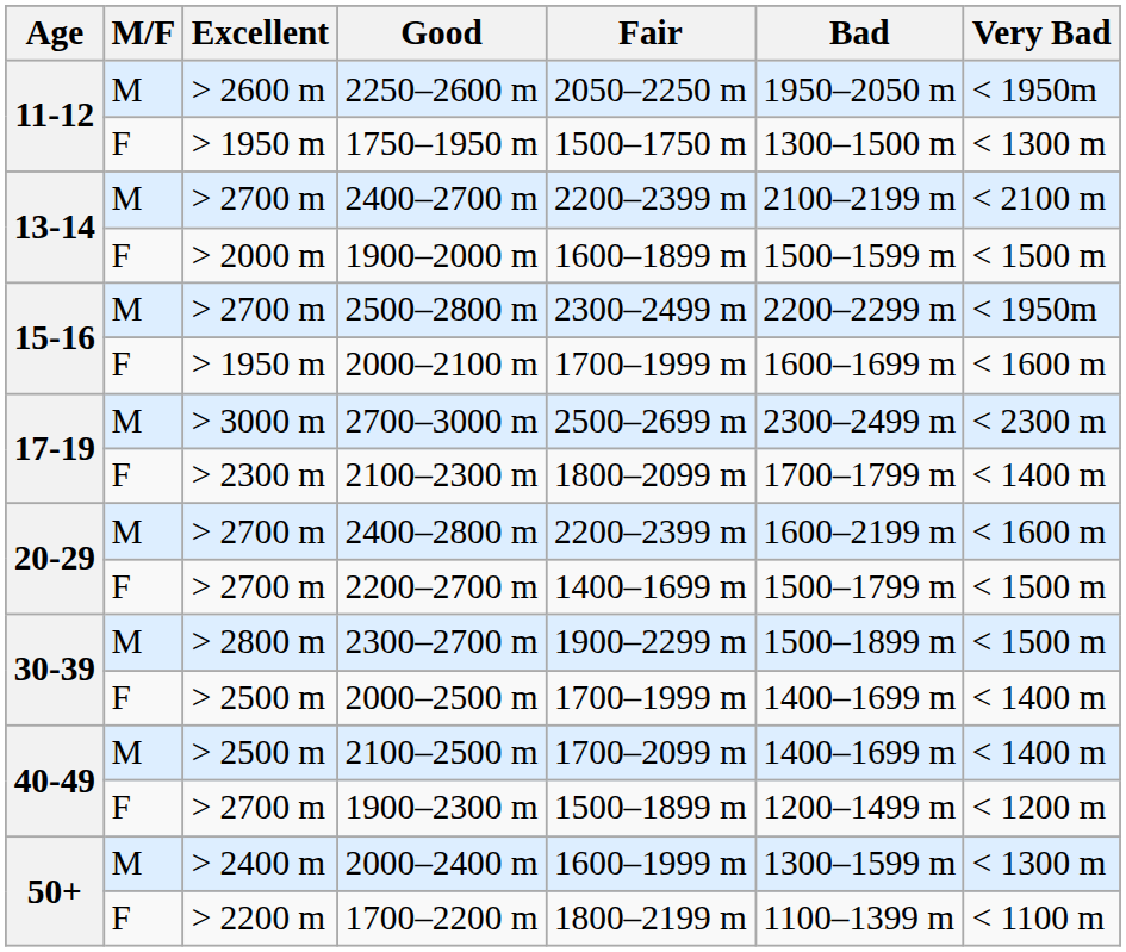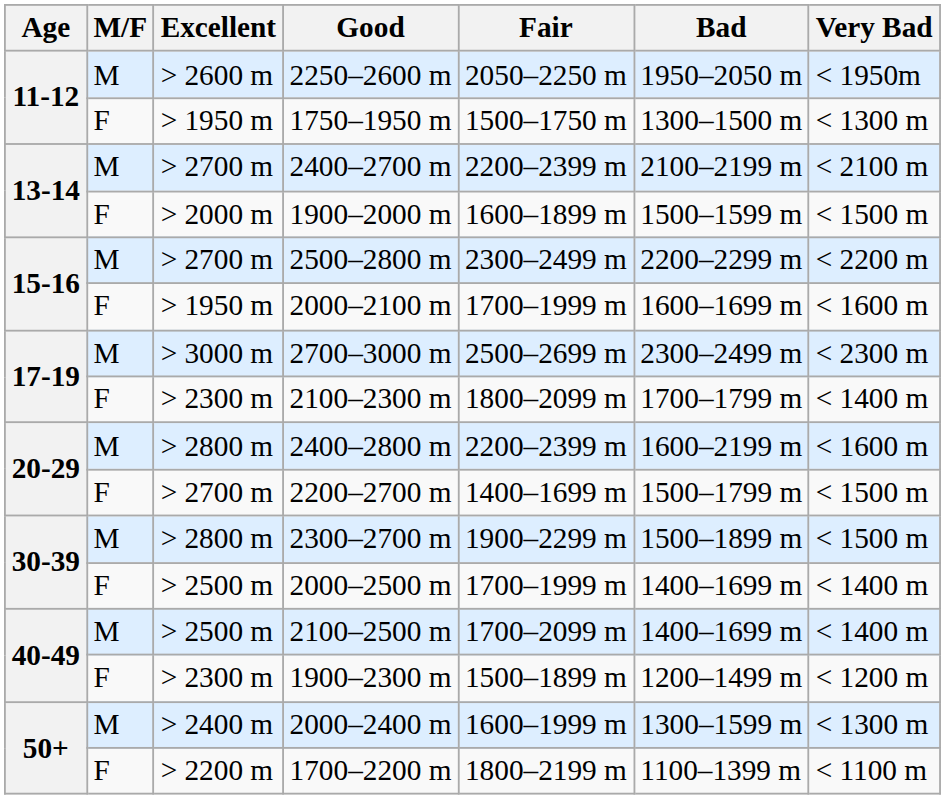 <table class="wikitable">
 <tr>
 <th>Age</th>
 <th>M/F</th>
 <th>Excellent</th>
 <th>Good</th>
 <th>Fair</th>
 <th>Bad</th>
 <th>Very Bad</th>
 </tr>
 <tr>
 <th rowspan="2">11-12</th>
 <td style="background-color:#DEF">M</td>
 <td style="background-color:#DEF">> 2600 m</td>
 <td style="background-color:#DEF">2250–2600 m</td>
 <td style="background-color:#DEF">2050–2250 m</td>
 <td style="background-color:#DEF">1950–2050 m</td>
 <td style="background-color:#DEF">< 1950m</td>
 </tr>
 <tr>
 <td>F</td>
 <td>> 1950 m</td>
 <td>1750–1950 m</td>
 <td>1500–1750 m</td>
 <td>1300–1500 m</td>
 <td>< 1300 m</td>
 </tr>
 <tr>
 <th rowspan="2">13-14</th>
 <td style="background-color:#DEF">M</td>
 <td style="background-color:#DEF">> 2700 m</td>
 <td style="background-color:#DEF">2400–2700 m</td>
 <td style="background-color:#DEF">2200–2399 m</td>
 <td style="background-color:#DEF">2100–2199 m</td>
 <td style="background-color:#DEF">< 2100 m</td>
 </tr>
 <tr>
 <td>F</td>
 <td>> 2000 m</td>
 <td>1900–2000 m</td>
 <td>1600–1899 m</td>
 <td>1500–1599 m</td>
 <td>< 1500 m</td>
 </tr>
 <tr>
 <th rowspan=2>15-16</th>
 <td style="background-color:#DEF">M</td>
 <td style="background-color:#DEF">> 2700 m</td>
 <td style="background-color:#DEF">2500–2800 m</td>
 <td style="background-color:#DEF">2300–2499 m</td>
 <td style="background-color:#DEF">2200–2299 m</td>
-<td style="background-color:#DEF">< 1950m</td>
+<td style="background-color:#DEF">< 2200 m</td>
 </tr>
 <tr>
 <td>F</td>
 <td>> 1950 m</td>
 <td>2000–2100 m</td>
 <td>1700–1999 m</td>
 <td>1600–1699 m</td>
 <td>< 1600 m</td>
 </tr>
 <tr>
 <th rowspan=2>17-19</th>
 <td style="background-color:#DEF">M</td>
 <td style="background-color:#DEF">> 3000 m</td>
 <td style="background-color:#DEF">2700–3000 m</td>
 <td style="background-color:#DEF">2500–2699 m</td>
 <td style="background-color:#DEF">2300–2499 m</td>
 <td style="background-color:#DEF">< 2300 m</td>
 </tr>
 <tr>
 <td>F</td>
 <td>> 2300 m</td>
 <td>2100–2300 m</td>
 <td>1800–2099 m</td>
 <td>1700–1799 m</td>
 <td>< 1400 m</td>
 </tr>
 <tr>
 <th rowspan=2>20-29</th>
 <td style="background-color:#DEF">M</td>
-<td style="background-color:#DEF">> 2700 m</td>
+<td style="background-color:#DEF">> 2800 m</td>
 <td style="background-color:#DEF">2400–2800 m</td>
 <td style="background-color:#DEF">2200–2399 m</td>
 <td style="background-color:#DEF">1600–2199 m</td>
 <td style="background-color:#DEF">< 1600 m</td>
 </tr>
 <tr>
 <td>F</td>
 <td>> 2700 m</td>
 <td>2200–2700 m</td>
 <td>1400–1699 m</td>
 <td>1500–1799 m</td>
 <td>< 1500 m</td>
 </tr>
 <tr>
 <th rowspan=2>30-39</th>
 <td style="background-color:#DEF">M</td>
 <td style="background-color:#DEF">> 2800 m</td>
 <td style="background-color:#DEF">2300–2700 m</td>
 <td style="background-color:#DEF">1900–2299 m</td>
 <td style="background-color:#DEF">1500–1899 m</td>
 <td style="background-color:#DEF">< 1500 m</td>
 </tr>
 <tr>
 <td>F</td>
 <td>> 2500 m</td>
 <td>2000–2500 m</td>
 <td>1700–1999 m</td>
 <td>1400–1699 m</td>
 <td>< 1400 m</td>
 </tr>
 <tr>
 <th rowspan=2>40-49</th>
 <td style="background-color:#DEF">M</td>
 <td style="background-color:#DEF">> 2500 m</td>
 <td style="background-color:#DEF">2100–2500 m</td>
 <td style="background-color:#DEF">1700–2099 m</td>
 <td style="background-color:#DEF">1400–1699 m</td>
 <td style="background-color:#DEF">< 1400 m</td>
 </tr>
 <tr>
 <td>F</td>
-<td>> 2700 m</td>
+<td>> 2300 m</td>
 <td>1900–2300 m</td>
 <td>1500–1899 m</td>
 <td>1200–1499 m</td>
 <td>< 1200 m</td>
 </tr>
 <tr>
 <th rowspan=2>50+</th>
 <td style="background-color:#DEF">M</td>
 <td style="background-color:#DEF">> 2400 m</td>
 <td style="background-color:#DEF">2000–2400 m</td>
 <td style="background-color:#DEF">1600–1999 m</td>
 <td style="background-color:#DEF">1300–1599 m</td>
 <td style="background-color:#DEF">< 1300 m</td>
 </tr>
 <tr>
 <td>F</td>
 <td>> 2200 m</td>
 <td>1700–2200 m</td>
 <td>1800–2199 m</td>
 <td>1100–1399 m</td>
 <td>< 1100 m</td>
 </tr>
 </table>
